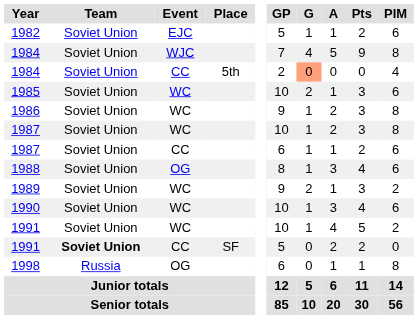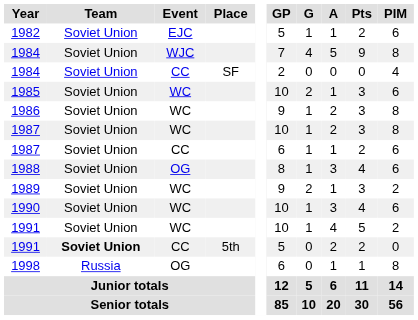 <table BORDER="0" CELLPADDING="3" CELLSPACING="0" width=40%>
 <tr ALIGN="center" bgcolor="#e0e0e0">
 <th>Year</th>
 <th>Team</th>
 <th>Event</th>
 <th>Place</th>
 <th ALIGN="center" rowspan="99" bgcolor="#ffffff"> </th>
 <th>GP</th>
 <th>G</th>
 <th>A</th>
 <th>Pts</th>
 <th>PIM</th>
 </tr>
 <tr ALIGN="center">
 <td><a href='#'>1982</a></td>
 <td><a href='#'>Soviet Union</a></td>
 <td><a href='#'>EJC</a></td>
 <td></td>
 <td>5</td>
 <td>1</td>
 <td>1</td>
 <td>2</td>
 <td>6</td>
 </tr>
 <tr ALIGN="center" bgcolor="#f0f0f0">
 <td><a href='#'>1984</a></td>
 <td>Soviet Union</td>
 <td><a href='#'>WJC</a></td>
 <td></td>
 <td>7</td>
 <td>4</td>
 <td>5</td>
 <td>9</td>
 <td>8</td>
 </tr>
 <tr ALIGN="center">
 <td><a href='#'>1984</a></td>
 <td><a href='#'>Soviet Union</a></td>
 <td><a href='#'>CC</a></td>
-<td>5th</td>
+<td>SF</td>
 <td>2</td>
-<td style="background: lightsalmon;">0</td>
+<td>0</td>
 <td>0</td>
 <td>0</td>
 <td>4</td>
 </tr>
 <tr ALIGN="center" bgcolor="#f0f0f0">
 <td><a href='#'>1985</a></td>
 <td>Soviet Union</td>
 <td><a href='#'>WC</a></td>
 <td></td>
 <td>10</td>
 <td>2</td>
 <td>1</td>
 <td>3</td>
 <td>6</td>
 </tr>
 <tr ALIGN="center">
 <td><a href='#'>1986</a></td>
 <td>Soviet Union</td>
 <td>WC</td>
 <td></td>
 <td>9</td>
 <td>1</td>
 <td>2</td>
 <td>3</td>
 <td>8</td>
 </tr>
 <tr ALIGN="center" bgcolor="#f0f0f0">
 <td><a href='#'>1987</a></td>
 <td>Soviet Union</td>
 <td>WC</td>
 <td></td>
 <td>10</td>
 <td>1</td>
 <td>2</td>
 <td>3</td>
 <td>8</td>
 </tr>
 <tr ALIGN="center">
 <td><a href='#'>1987</a></td>
 <td>Soviet Union</td>
 <td>CC</td>
 <td></td>
 <td>6</td>
 <td>1</td>
 <td>1</td>
 <td>2</td>
 <td>6</td>
 </tr>
 <tr ALIGN="center" bgcolor="#f0f0f0">
 <td><a href='#'>1988</a></td>
 <td>Soviet Union</td>
 <td><a href='#'>OG</a></td>
 <td></td>
 <td>8</td>
 <td>1</td>
 <td>3</td>
 <td>4</td>
 <td>6</td>
 </tr>
 <tr ALIGN="center">
 <td><a href='#'>1989</a></td>
 <td>Soviet Union</td>
 <td>WC</td>
 <td></td>
 <td>9</td>
 <td>2</td>
 <td>1</td>
 <td>3</td>
 <td>2</td>
 </tr>
 <tr ALIGN="center" bgcolor="#f0f0f0">
 <td><a href='#'>1990</a></td>
 <td>Soviet Union</td>
 <td>WC</td>
 <td></td>
 <td>10</td>
 <td>1</td>
 <td>3</td>
 <td>4</td>
 <td>6</td>
 </tr>
 <tr ALIGN="center">
 <td><a href='#'>1991</a></td>
 <td>Soviet Union</td>
 <td>WC</td>
 <td></td>
 <td>10</td>
 <td>1</td>
 <td>4</td>
 <td>5</td>
 <td>2</td>
 </tr>
 <tr ALIGN="center" bgcolor="#f0f0f0">
 <td><a href='#'>1991</a></td>
 <td><strong>Soviet Union</strong></td>
 <td>CC</td>
-<td>SF</td>
+<td>5th</td>
 <td>5</td>
 <td>0</td>
 <td>2</td>
 <td>2</td>
 <td>0</td>
 </tr>
 <tr ALIGN="center">
 <td><a href='#'>1998</a></td>
 <td><a href='#'>Russia</a></td>
 <td>OG</td>
 <td></td>
 <td>6</td>
 <td>0</td>
 <td>1</td>
 <td>1</td>
 <td>8</td>
 </tr>
 <tr ALIGN="center" bgcolor="#e0e0e0">
 <th colspan=4>Junior totals</th>
 <th>12</th>
 <th>5</th>
 <th>6</th>
 <th>11</th>
 <th>14</th>
 </tr>
 <tr ALIGN="center" bgcolor="#e0e0e0">
 <th colspan=4>Senior totals</th>
 <th>85</th>
 <th>10</th>
 <th>20</th>
 <th>30</th>
 <th>56</th>
 </tr>
 </table>
